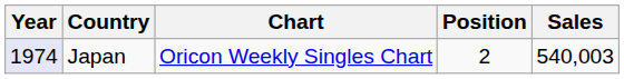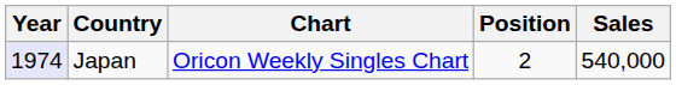 <table class="wikitable">
 <tr>
 <th>Year</th>
 <th>Country</th>
 <th>Chart</th>
 <th>Position</th>
 <th>Sales</th>
 </tr>
 <tr>
 <td style="background: lavender;">1974</td>
 <td>Japan</td>
 <td><a href='#'>Oricon Weekly Singles Chart</a></td>
 <td align="center">2</td>
-<td>540,003</td>
+<td>540,000</td>
 </tr>
 </table>
